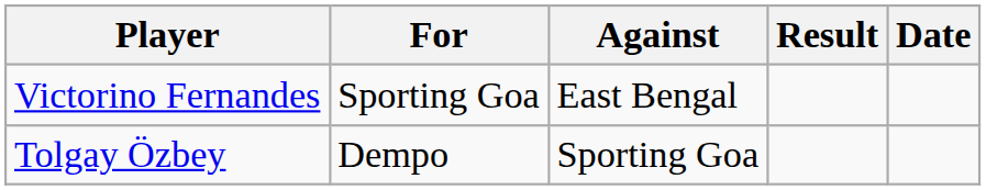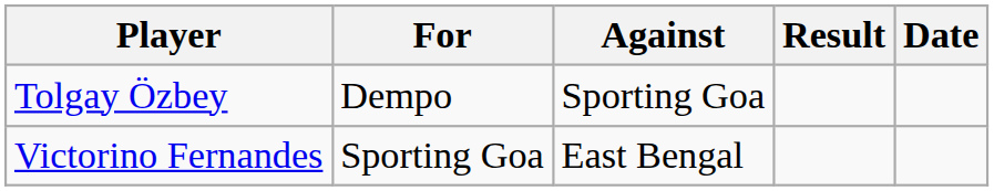 <table class="wikitable sortable">
 <tr>
 <th>Player</th>
 <th>For</th>
 <th>Against</th>
 <th>Result</th>
 <th>Date</th>
 </tr>
 <tr>
+<td> <a href='#'>Tolgay Özbey</a></td>
+<td>Dempo</td>
+<td>Sporting Goa</td>
+<td style="text-align:center;"></td>
+<td></td>
+</tr>
+<tr>
 <td> <a href='#'>Victorino Fernandes</a></td>
 <td>Sporting Goa</td>
 <td>East Bengal</td>
 <td style="text-align:center;"></td>
 <td></td>
 </tr>
-<tr>
-<td> <a href='#'>Tolgay Özbey</a></td>
-<td>Dempo</td>
-<td>Sporting Goa</td>
-<td style="text-align:center;"></td>
-<td></td>
-</tr>
 </table>
